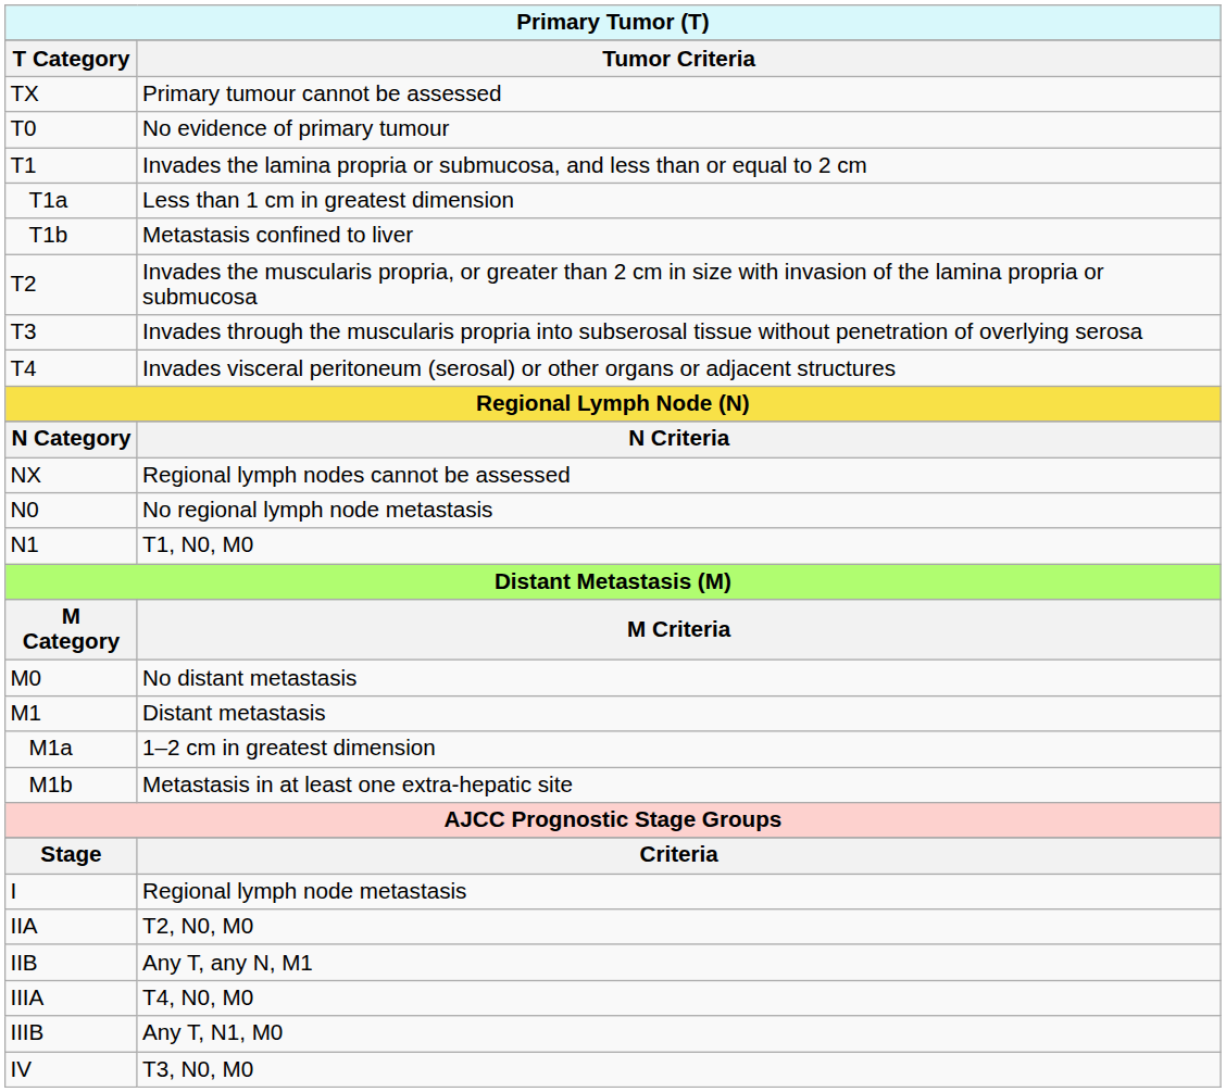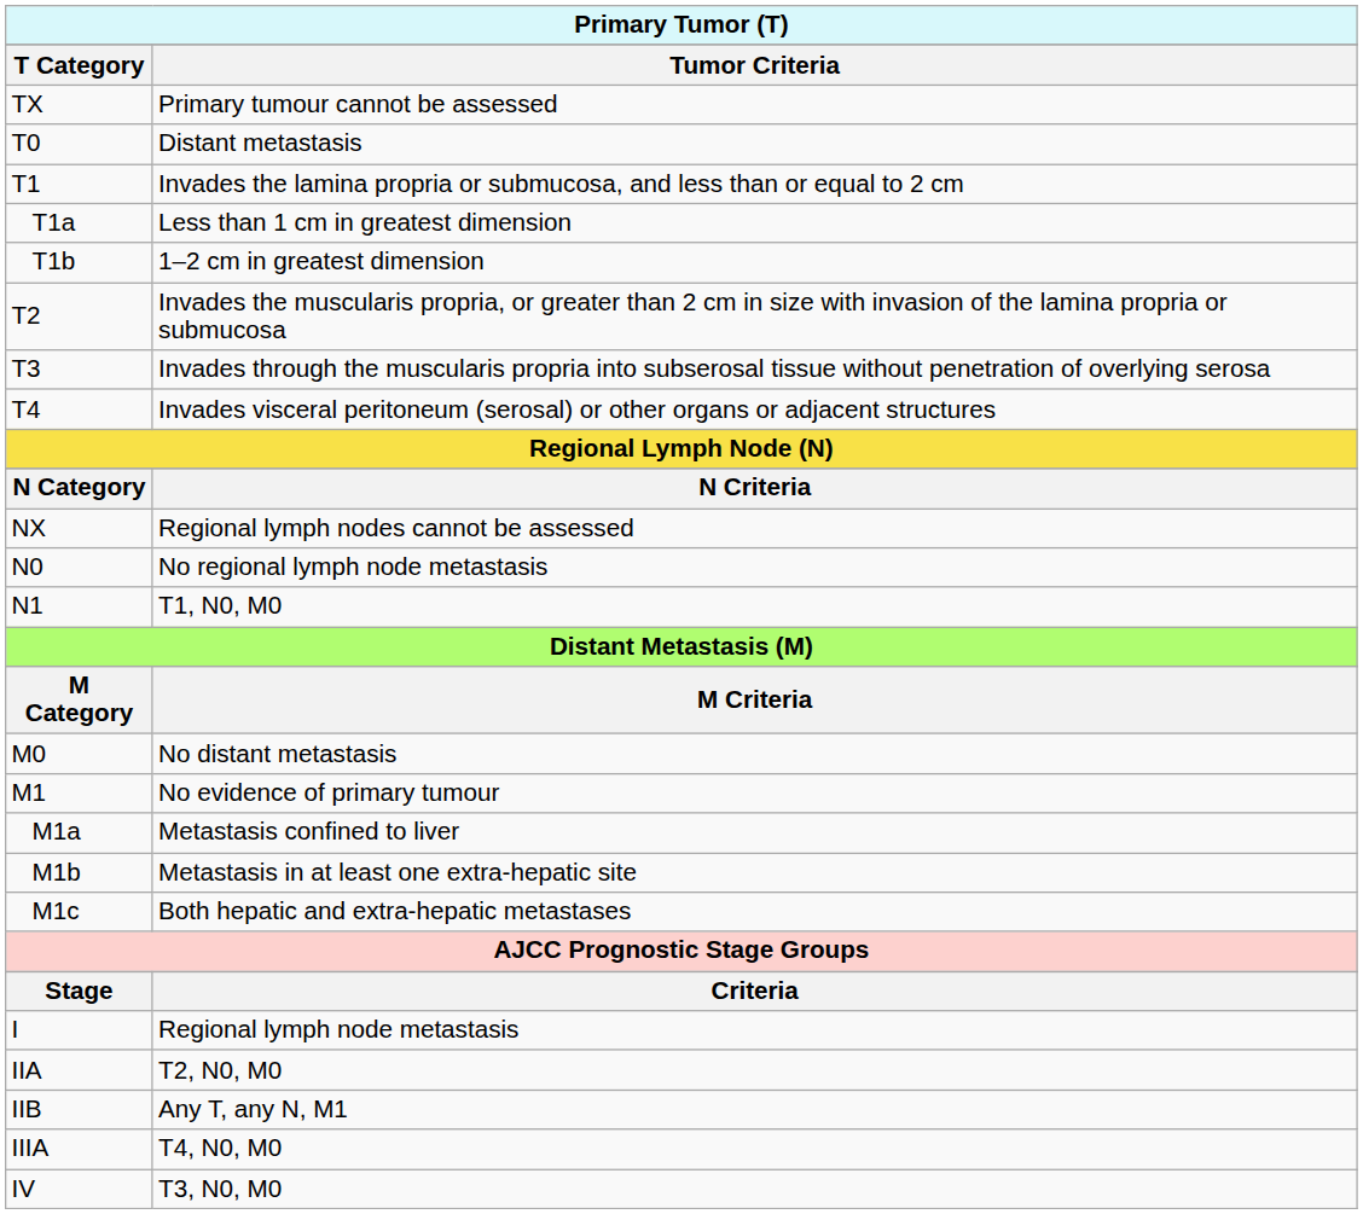 <table class="wikitable mw-collapsible mw-collapsed">
 <tr>
 <th scope="col" colspan=2 style="background: #D8F8FB;">Primary Tumor (T)</th>
 </tr>
 <tr>
 </tr>
 <tr>
 <th scope="col">T Category</th>
 <th scope="col">Tumor Criteria</th>
 </tr>
 <tr>
 <td>TX</td>
 <td>Primary tumour cannot be assessed</td>
 </tr>
 <tr>
 <td>T0</td>
-<td>No evidence of primary tumour</td>
+<td>Distant metastasis</td>
 </tr>
 <tr>
 <td>T1</td>
 <td>Invades the lamina propria or submucosa, and less than or equal to 2 cm</td>
 </tr>
 <tr>
 <td>   T1a</td>
 <td>Less than 1 cm in greatest dimension</td>
 </tr>
 <tr>
 <td>   T1b</td>
-<td>Metastasis confined to liver</td>
+<td>1–2 cm in greatest dimension</td>
 </tr>
 <tr>
 <td>T2</td>
 <td>Invades the muscularis propria, or greater than 2 cm in size with invasion of the lamina propria or submucosa</td>
 </tr>
 <tr>
 <td>T3</td>
 <td>Invades through the muscularis propria into subserosal tissue without penetration of overlying serosa</td>
 </tr>
 <tr>
 <td>T4</td>
 <td>Invades visceral peritoneum (serosal) or other organs or adjacent structures</td>
 </tr>
 <tr>
 <th scope="col" colspan=2 style="background: #F8E147;">Regional Lymph Node (N)</th>
 </tr>
 <tr>
 </tr>
 <tr>
 <th scope="col">N Category</th>
 <th scope="col">N Criteria</th>
 </tr>
 <tr>
 <td>NX</td>
 <td>Regional lymph nodes cannot be assessed</td>
 </tr>
 <tr>
 <td>N0</td>
 <td>No regional lymph node metastasis</td>
 </tr>
 <tr>
 <td>N1</td>
 <td>T1, N0, M0</td>
 </tr>
 <tr>
 <th scope="col" colspan=2 style="background: #B0FD70;">Distant Metastasis (M)</th>
 </tr>
 <tr>
 </tr>
 <tr>
 <th scope="col">M Category</th>
 <th scope="col">M Criteria</th>
 </tr>
 <tr>
 <td>M0</td>
 <td>No distant metastasis</td>
 </tr>
 <tr>
 <td>M1</td>
-<td>Distant metastasis</td>
+<td>No evidence of primary tumour</td>
 </tr>
 <tr>
 <td>   M1a</td>
-<td>1–2 cm in greatest dimension</td>
+<td>Metastasis confined to liver</td>
 </tr>
 <tr>
 <td>   M1b</td>
 <td>Metastasis in at least one extra-hepatic site</td>
+</tr>
+<tr>
+<td>   M1c</td>
+<td>Both hepatic and extra-hepatic metastases</td>
 </tr>
 <tr>
 <th scope="col" colspan=2 style="background: #FDD1CE;">AJCC Prognostic Stage Groups</th>
 </tr>
 <tr>
 </tr>
 <tr>
 <th scope="col">Stage</th>
 <th scope="col">Criteria</th>
 </tr>
 <tr>
 <td>I</td>
 <td>Regional lymph node metastasis</td>
 </tr>
 <tr>
 <td>IIA</td>
 <td>T2, N0, M0</td>
 </tr>
 <tr>
 <td>IIB</td>
 <td>Any T, any N, M1</td>
 </tr>
 <tr>
 <td>IIIA</td>
 <td>T4, N0, M0</td>
 </tr>
 <tr>
-<td>IIIB</td>
-<td>Any T, N1, M0</td>
-</tr>
-<tr>
 <td>IV</td>
 <td>T3, N0, M0</td>
 </tr>
 </table>
